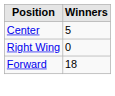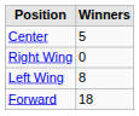 <table class="wikitable">
 <tr>
 <th style="background:#e5e5e5;">Position</th>
 <th style="background:#e5e5e5;">Winners</th>
 </tr>
 <tr>
 <td><a href='#'>Center</a></td>
 <td>5</td>
 </tr>
 <tr>
 <td><a href='#'>Right Wing</a></td>
 <td>0</td>
 </tr>
 <tr>
+<td><a href='#'>Left Wing</a></td>
+<td>8</td>
+</tr>
+<tr>
 <td><a href='#'>Forward</a></td>
 <td>18</td>
 </tr>
 </table>
